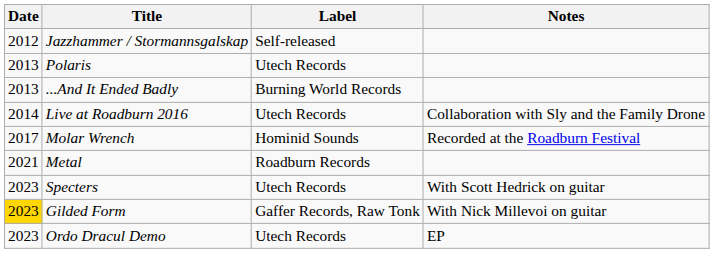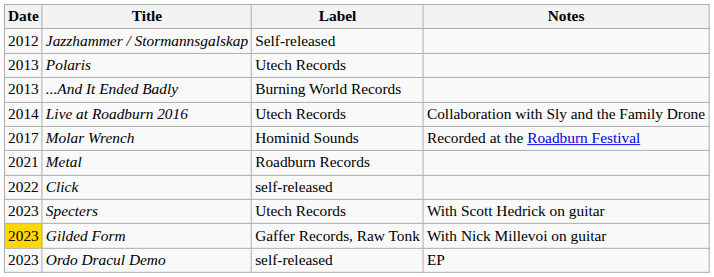 <table class="wikitable">
 <tr>
 <th>Date</th>
 <th>Title</th>
 <th>Label</th>
 <th>Notes</th>
 </tr>
 <tr>
 <td>2012</td>
 <td><em>Jazzhammer / Stormannsgalskap</em></td>
 <td>Self-released</td>
 <td></td>
 </tr>
 <tr>
 <td>2013</td>
 <td><em>Polaris</em></td>
 <td>Utech Records</td>
 <td></td>
 </tr>
 <tr>
 <td>2013</td>
 <td><em>...And It Ended Badly</em></td>
 <td>Burning World Records</td>
 <td></td>
 </tr>
 <tr>
 <td>2014</td>
 <td><em>Live at Roadburn 2016</em></td>
 <td>Utech Records</td>
 <td>Collaboration with Sly and the Family Drone</td>
 </tr>
 <tr>
 <td>2017</td>
 <td><em>Molar Wrench</em></td>
 <td>Hominid Sounds</td>
 <td>Recorded at the <a href='#'>Roadburn Festival</a></td>
 </tr>
 <tr>
 <td>2021</td>
 <td><em>Metal</em></td>
 <td>Roadburn Records</td>
 <td></td>
 </tr>
 <tr>
+<td>2022</td>
+<td><em>Click</em></td>
+<td>self-released</td>
+<td></td>
+</tr>
+<tr>
 <td>2023</td>
 <td><em>Specters</em></td>
 <td>Utech Records</td>
 <td>With Scott Hedrick on guitar</td>
 </tr>
 <tr>
 <td style="background: gold;">2023</td>
 <td><em>Gilded Form</em></td>
 <td>Gaffer Records, Raw Tonk</td>
 <td>With Nick Millevoi on guitar</td>
 </tr>
 <tr>
 <td>2023</td>
 <td><em>Ordo Dracul Demo</em></td>
-<td>Utech Records</td>
+<td>self-released</td>
 <td>EP</td>
 </tr>
 </table>
